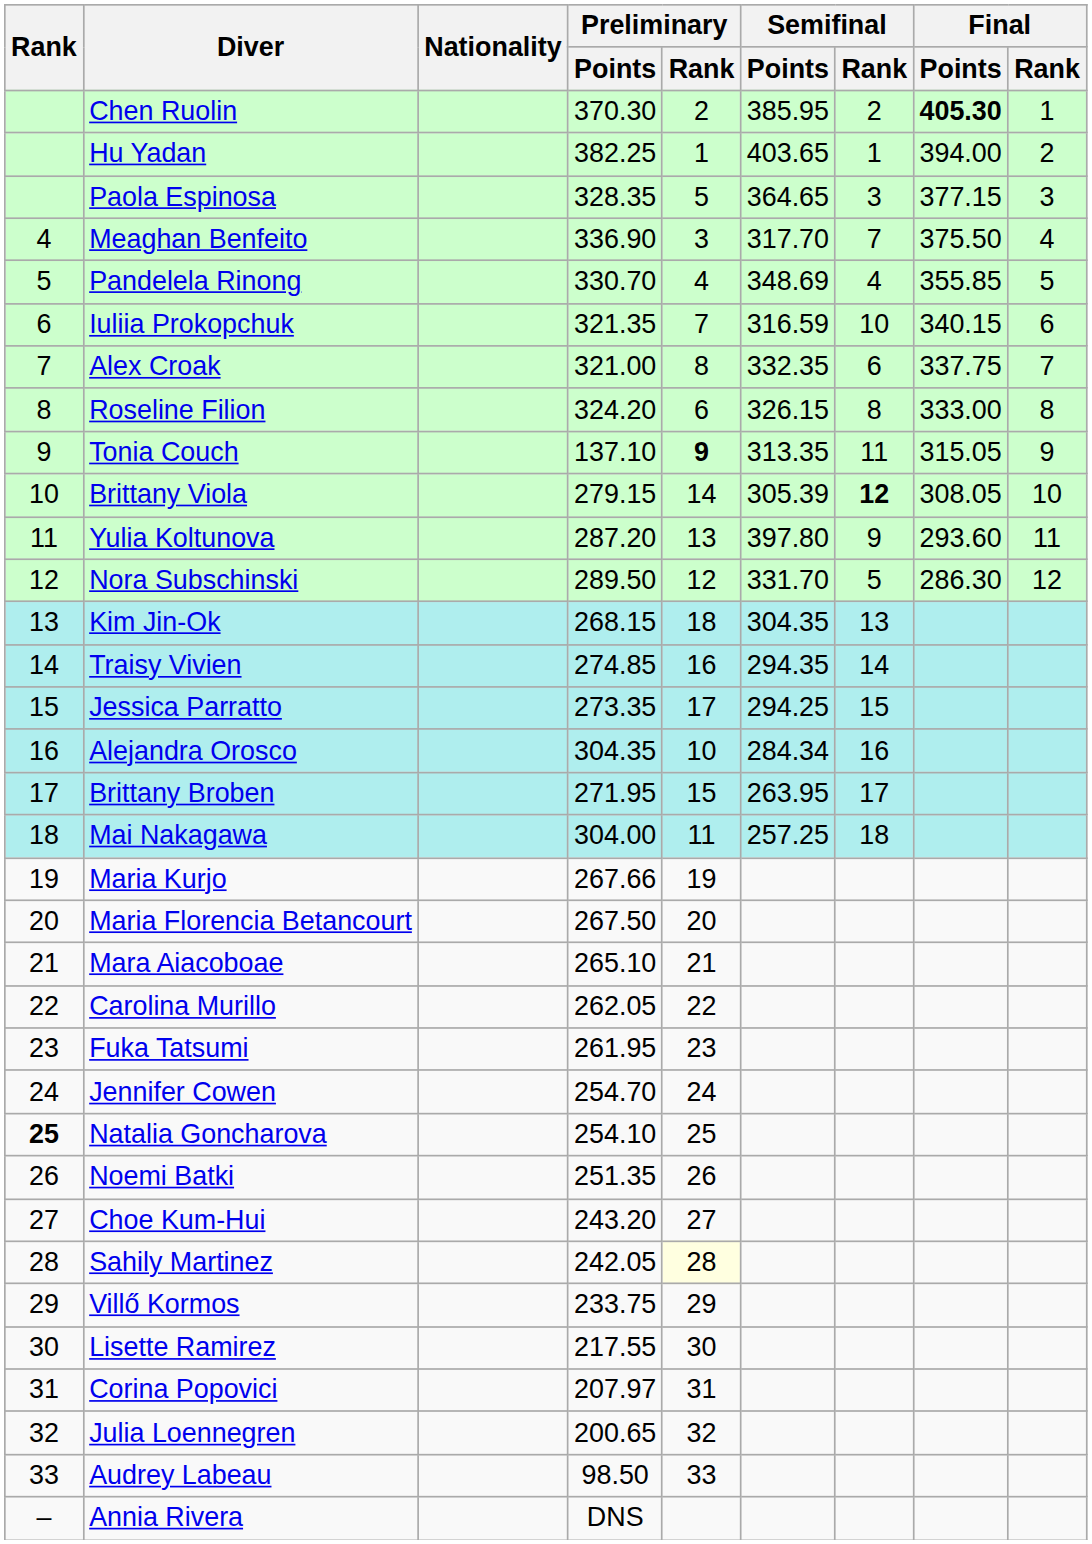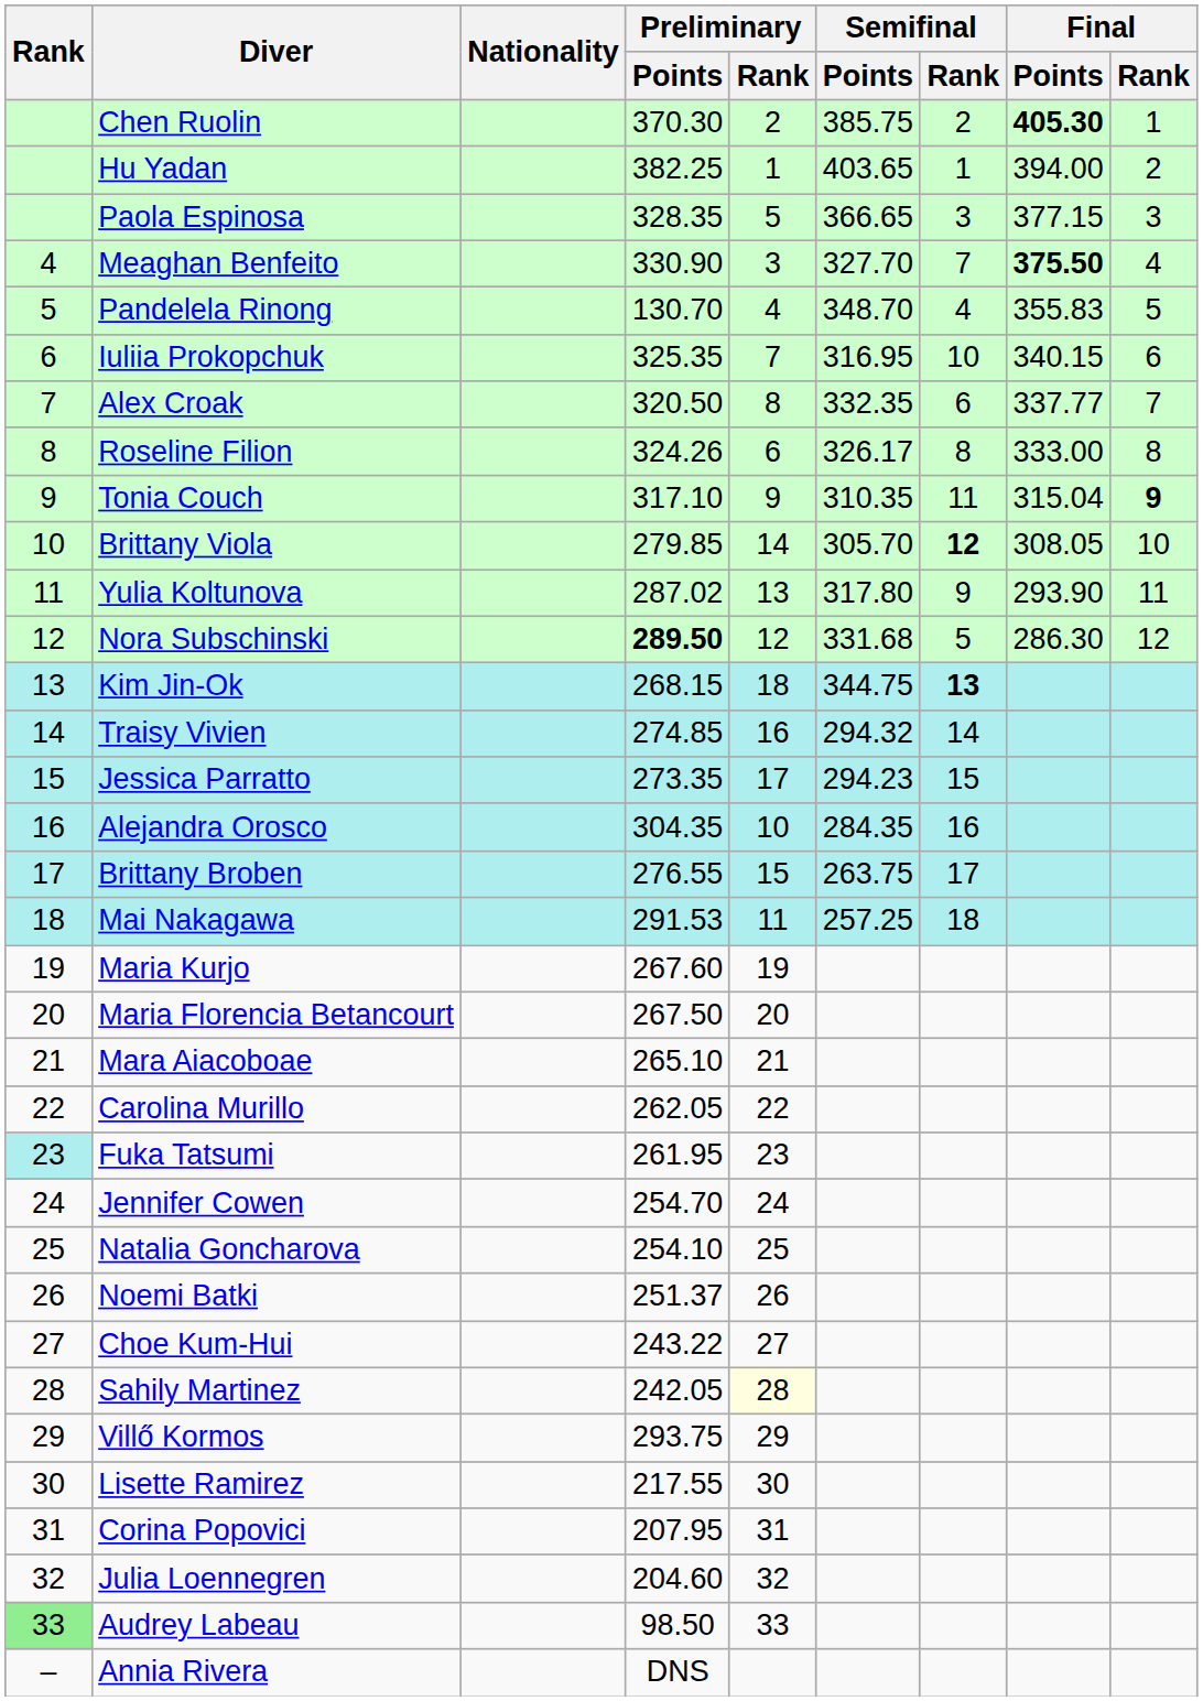 <table class="wikitable" style="text-align:center">
 <tr>
 <th rowspan="2">Rank</th>
 <th rowspan="2">Diver</th>
 <th rowspan="2">Nationality</th>
 <th colspan="2">Preliminary</th>
 <th colspan="2">Semifinal</th>
 <th colspan="2">Final</th>
 </tr>
 <tr>
 <th>Points</th>
 <th>Rank</th>
 <th>Points</th>
 <th>Rank</th>
 <th>Points</th>
 <th>Rank</th>
 </tr>
 <tr bgcolor=ccffcc>
 <td></td>
 <td align=left><a href='#'>Chen Ruolin</a></td>
 <td align=left></td>
 <td>370.30</td>
 <td>2</td>
-<td>385.95</td>
+<td>385.75</td>
 <td>2</td>
 <td><strong>405.30</strong></td>
 <td>1</td>
 </tr>
 <tr bgcolor=ccffcc>
 <td></td>
 <td align=left><a href='#'>Hu Yadan</a></td>
 <td align=left></td>
 <td>382.25</td>
 <td>1</td>
 <td>403.65</td>
 <td>1</td>
 <td>394.00</td>
 <td>2</td>
 </tr>
 <tr bgcolor=ccffcc>
 <td></td>
 <td align=left><a href='#'>Paola Espinosa</a></td>
 <td align=left></td>
 <td>328.35</td>
 <td>5</td>
-<td>364.65</td>
+<td>366.65</td>
 <td>3</td>
 <td>377.15</td>
 <td>3</td>
 </tr>
 <tr bgcolor=ccffcc>
 <td>4</td>
 <td align=left><a href='#'>Meaghan Benfeito</a></td>
 <td align=left></td>
-<td>336.90</td>
+<td>330.90</td>
 <td>3</td>
-<td>317.70</td>
+<td>327.70</td>
 <td>7</td>
-<td>375.50</td>
+<td><strong>375.50</strong></td>
 <td>4</td>
 </tr>
 <tr bgcolor=ccffcc>
 <td>5</td>
 <td align=left><a href='#'>Pandelela Rinong</a></td>
 <td align=left></td>
-<td>330.70</td>
+<td>130.70</td>
 <td>4</td>
-<td>348.69</td>
+<td>348.70</td>
 <td>4</td>
-<td>355.85</td>
+<td>355.83</td>
 <td>5</td>
 </tr>
 <tr bgcolor=ccffcc>
 <td>6</td>
 <td align=left><a href='#'>Iuliia Prokopchuk</a></td>
 <td align=left></td>
-<td>321.35</td>
+<td>325.35</td>
 <td>7</td>
-<td>316.59</td>
+<td>316.95</td>
 <td>10</td>
 <td>340.15</td>
 <td>6</td>
 </tr>
 <tr bgcolor=ccffcc>
 <td>7</td>
 <td align=left><a href='#'>Alex Croak</a></td>
 <td align=left></td>
-<td>321.00</td>
+<td>320.50</td>
 <td>8</td>
 <td>332.35</td>
 <td>6</td>
-<td>337.75</td>
+<td>337.77</td>
 <td>7</td>
 </tr>
 <tr bgcolor=ccffcc>
 <td>8</td>
 <td align=left><a href='#'>Roseline Filion</a></td>
 <td align=left></td>
-<td>324.20</td>
+<td>324.26</td>
 <td>6</td>
-<td>326.15</td>
+<td>326.17</td>
 <td>8</td>
 <td>333.00</td>
 <td>8</td>
 </tr>
 <tr bgcolor=ccffcc>
 <td>9</td>
 <td align=left><a href='#'>Tonia Couch</a></td>
 <td align=left></td>
-<td>137.10</td>
+<td>317.10</td>
+<td>9</td>
+<td>310.35</td>
+<td>11</td>
+<td>315.04</td>
 <td><strong>9</strong></td>
-<td>313.35</td>
-<td>11</td>
-<td>315.05</td>
-<td>9</td>
 </tr>
 <tr bgcolor=ccffcc>
 <td>10</td>
 <td align=left><a href='#'>Brittany Viola</a></td>
 <td align=left></td>
-<td>279.15</td>
+<td>279.85</td>
 <td>14</td>
-<td>305.39</td>
+<td>305.70</td>
 <td><strong>12</strong></td>
 <td>308.05</td>
 <td>10</td>
 </tr>
 <tr bgcolor=ccffcc>
 <td>11</td>
 <td align=left><a href='#'>Yulia Koltunova</a></td>
 <td align=left></td>
-<td>287.20</td>
+<td>287.02</td>
 <td>13</td>
-<td>397.80</td>
+<td>317.80</td>
 <td>9</td>
-<td>293.60</td>
+<td>293.90</td>
 <td>11</td>
 </tr>
 <tr bgcolor=ccffcc>
 <td>12</td>
 <td align=left><a href='#'>Nora Subschinski</a></td>
 <td align=left></td>
-<td>289.50</td>
+<td><strong>289.50</strong></td>
 <td>12</td>
-<td>331.70</td>
+<td>331.68</td>
 <td>5</td>
 <td>286.30</td>
 <td>12</td>
 </tr>
 <tr bgcolor=afeeee>
 <td>13</td>
 <td align=left><a href='#'>Kim Jin-Ok</a></td>
 <td align=left></td>
 <td>268.15</td>
 <td>18</td>
-<td>304.35</td>
-<td>13</td>
+<td>344.75</td>
+<td><strong>13</strong></td>
 <td></td>
 <td></td>
 </tr>
 <tr bgcolor=afeeee>
 <td>14</td>
 <td align=left><a href='#'>Traisy Vivien</a></td>
 <td align=left></td>
 <td>274.85</td>
 <td>16</td>
-<td>294.35</td>
+<td>294.32</td>
 <td>14</td>
 <td></td>
 <td></td>
 </tr>
 <tr bgcolor=afeeee>
 <td>15</td>
 <td align=left><a href='#'>Jessica Parratto</a></td>
 <td align=left></td>
 <td>273.35</td>
 <td>17</td>
-<td>294.25</td>
+<td>294.23</td>
 <td>15</td>
 <td></td>
 <td></td>
 </tr>
 <tr bgcolor=afeeee>
 <td>16</td>
 <td align=left><a href='#'>Alejandra Orosco</a></td>
 <td align=left></td>
 <td>304.35</td>
 <td>10</td>
-<td>284.34</td>
+<td>284.35</td>
 <td>16</td>
 <td></td>
 <td></td>
 </tr>
 <tr bgcolor=afeeee>
 <td>17</td>
 <td align=left><a href='#'>Brittany Broben</a></td>
 <td align=left></td>
-<td>271.95</td>
+<td>276.55</td>
 <td>15</td>
-<td>263.95</td>
+<td>263.75</td>
 <td>17</td>
 <td></td>
 <td></td>
 </tr>
 <tr bgcolor=afeeee>
 <td>18</td>
 <td align=left><a href='#'>Mai Nakagawa</a></td>
 <td align=left></td>
-<td>304.00</td>
+<td>291.53</td>
 <td>11</td>
 <td>257.25</td>
 <td>18</td>
 <td></td>
 <td></td>
 </tr>
 <tr>
 <td>19</td>
 <td align=left><a href='#'>Maria Kurjo</a></td>
 <td align=left></td>
-<td>267.66</td>
+<td>267.60</td>
 <td>19</td>
 <td></td>
 <td></td>
 <td></td>
 <td></td>
 </tr>
 <tr>
 <td>20</td>
 <td align=left><a href='#'>Maria Florencia Betancourt</a></td>
 <td align=left></td>
 <td>267.50</td>
 <td>20</td>
 <td></td>
 <td></td>
 <td></td>
 <td></td>
 </tr>
 <tr>
 <td>21</td>
 <td align=left><a href='#'>Mara Aiacoboae</a></td>
 <td align=left></td>
 <td>265.10</td>
 <td>21</td>
 <td></td>
 <td></td>
 <td></td>
 <td></td>
 </tr>
 <tr>
 <td>22</td>
 <td align=left><a href='#'>Carolina Murillo</a></td>
 <td align=left></td>
 <td>262.05</td>
 <td>22</td>
 <td></td>
 <td></td>
 <td></td>
 <td></td>
 </tr>
 <tr>
-<td>23</td>
+<td style="background: paleturquoise;">23</td>
 <td align=left><a href='#'>Fuka Tatsumi</a></td>
 <td align=left></td>
 <td>261.95</td>
 <td>23</td>
 <td></td>
 <td></td>
 <td></td>
 <td></td>
 </tr>
 <tr>
 <td>24</td>
 <td align=left><a href='#'>Jennifer Cowen</a></td>
 <td align=left></td>
 <td>254.70</td>
 <td>24</td>
 <td></td>
 <td></td>
 <td></td>
 <td></td>
 </tr>
 <tr>
-<td><strong>25</strong></td>
+<td>25</td>
 <td align=left><a href='#'>Natalia Goncharova</a></td>
 <td align=left></td>
 <td>254.10</td>
 <td>25</td>
 <td></td>
 <td></td>
 <td></td>
 <td></td>
 </tr>
 <tr>
 <td>26</td>
 <td align=left><a href='#'>Noemi Batki</a></td>
 <td align=left></td>
-<td>251.35</td>
+<td>251.37</td>
 <td>26</td>
 <td></td>
 <td></td>
 <td></td>
 <td></td>
 </tr>
 <tr>
 <td>27</td>
 <td align=left><a href='#'>Choe Kum-Hui</a></td>
 <td align=left></td>
-<td>243.20</td>
+<td>243.22</td>
 <td>27</td>
 <td></td>
 <td></td>
 <td></td>
 <td></td>
 </tr>
 <tr>
 <td>28</td>
 <td align=left><a href='#'>Sahily Martinez</a></td>
 <td align=left></td>
 <td>242.05</td>
 <td style="background: lightyellow;">28</td>
 <td></td>
 <td></td>
 <td></td>
 <td></td>
 </tr>
 <tr>
 <td>29</td>
 <td align=left><a href='#'>Villő Kormos</a></td>
 <td align=left></td>
-<td>233.75</td>
+<td>293.75</td>
 <td>29</td>
 <td></td>
 <td></td>
 <td></td>
 <td></td>
 </tr>
 <tr>
 <td>30</td>
 <td align=left><a href='#'>Lisette Ramirez</a></td>
 <td align=left></td>
 <td>217.55</td>
 <td>30</td>
 <td></td>
 <td></td>
 <td></td>
 <td></td>
 </tr>
 <tr>
 <td>31</td>
 <td align=left><a href='#'>Corina Popovici</a></td>
 <td align=left></td>
-<td>207.97</td>
+<td>207.95</td>
 <td>31</td>
 <td></td>
 <td></td>
 <td></td>
 <td></td>
 </tr>
 <tr>
 <td>32</td>
 <td align=left><a href='#'>Julia Loennegren</a></td>
 <td align=left></td>
-<td>200.65</td>
+<td>204.60</td>
 <td>32</td>
 <td></td>
 <td></td>
 <td></td>
 <td></td>
 </tr>
 <tr>
-<td>33</td>
+<td style="background: lightgreen;">33</td>
 <td align=left><a href='#'>Audrey Labeau</a></td>
 <td align=left></td>
 <td>98.50</td>
 <td>33</td>
 <td></td>
 <td></td>
 <td></td>
 <td></td>
 </tr>
 <tr>
 <td>–</td>
 <td align=left><a href='#'>Annia Rivera</a></td>
 <td align=left></td>
 <td>DNS</td>
 <td></td>
 <td></td>
 <td></td>
 <td></td>
 <td></td>
 </tr>
 </table>
